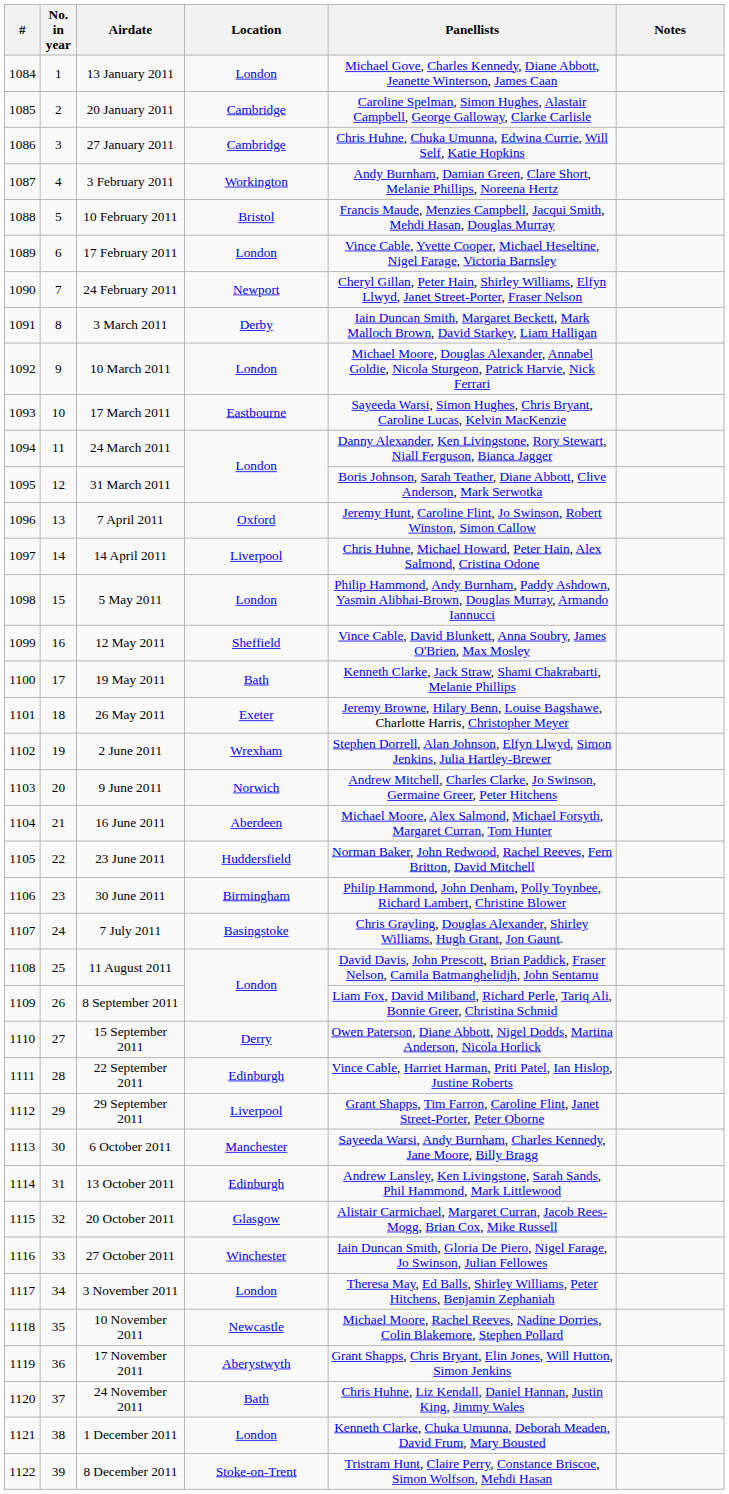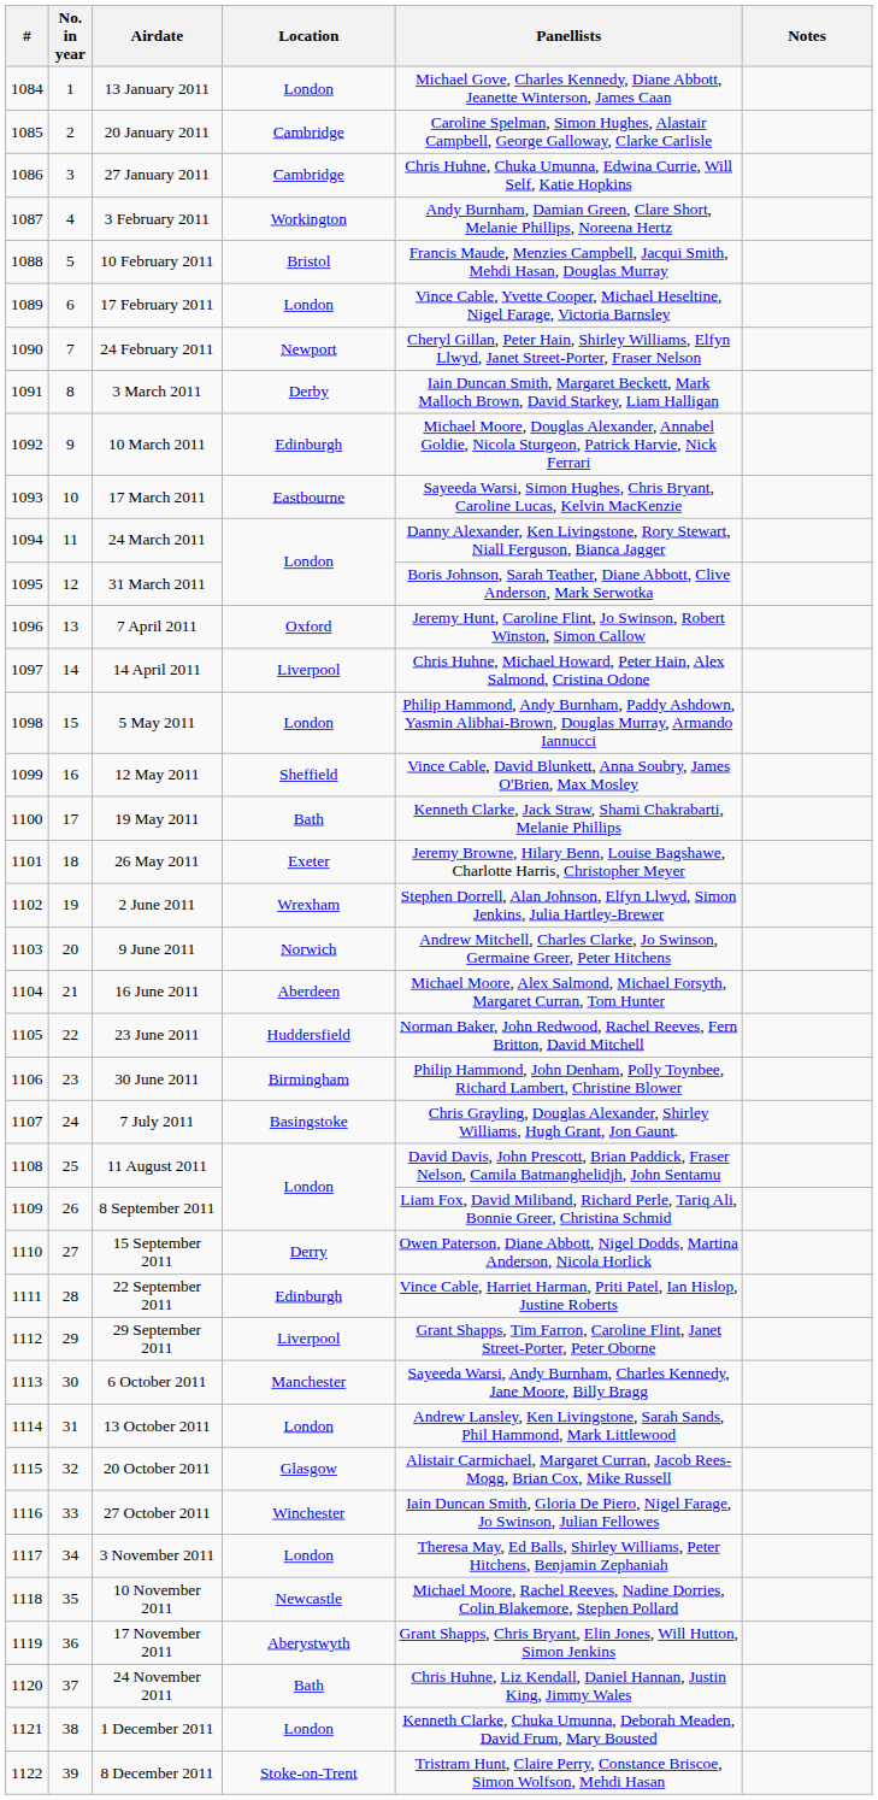 <table class="wikitable" style="text-align:center;">
 <tr>
 <th style="width:5%;">#</th>
 <th style="width:5%;">No. in year</th>
 <th style="width:15%;">Airdate</th>
 <th style="width:20%;">Location</th>
 <th style="width:40%;">Panellists</th>
 <th style="width:40%;">Notes</th>
 </tr>
 <tr>
 <td>1084</td>
 <td>1</td>
 <td>13 January 2011</td>
 <td><a href='#'>London</a></td>
 <td><a href='#'>Michael Gove</a>, <a href='#'>Charles Kennedy</a>, <a href='#'>Diane Abbott</a>, <a href='#'>Jeanette Winterson</a>, <a href='#'>James Caan</a></td>
 <td></td>
 </tr>
 <tr>
 <td>1085</td>
 <td>2</td>
 <td>20 January 2011</td>
 <td><a href='#'>Cambridge</a></td>
 <td><a href='#'>Caroline Spelman</a>, <a href='#'>Simon Hughes</a>, <a href='#'>Alastair Campbell</a>, <a href='#'>George Galloway</a>, <a href='#'>Clarke Carlisle</a></td>
 <td></td>
 </tr>
 <tr>
 <td>1086</td>
 <td>3</td>
 <td>27 January 2011</td>
 <td><a href='#'>Cambridge</a></td>
 <td><a href='#'>Chris Huhne</a>, <a href='#'>Chuka Umunna</a>, <a href='#'>Edwina Currie</a>, <a href='#'>Will Self</a>, <a href='#'>Katie Hopkins</a></td>
 <td></td>
 </tr>
 <tr>
 <td>1087</td>
 <td>4</td>
 <td>3 February 2011</td>
 <td><a href='#'>Workington</a></td>
 <td><a href='#'>Andy Burnham</a>, <a href='#'>Damian Green</a>, <a href='#'>Clare Short</a>, <a href='#'>Melanie Phillips</a>, <a href='#'>Noreena Hertz</a></td>
 <td></td>
 </tr>
 <tr>
 <td>1088</td>
 <td>5</td>
 <td>10 February 2011</td>
 <td><a href='#'>Bristol</a></td>
 <td><a href='#'>Francis Maude</a>, <a href='#'>Menzies Campbell</a>, <a href='#'>Jacqui Smith</a>, <a href='#'>Mehdi Hasan</a>, <a href='#'>Douglas Murray</a></td>
 <td></td>
 </tr>
 <tr>
 <td>1089</td>
 <td>6</td>
 <td>17 February 2011</td>
 <td><a href='#'>London</a></td>
 <td><a href='#'>Vince Cable</a>, <a href='#'>Yvette Cooper</a>, <a href='#'>Michael Heseltine</a>, <a href='#'>Nigel Farage</a>, <a href='#'>Victoria Barnsley</a></td>
 <td></td>
 </tr>
 <tr>
 <td>1090</td>
 <td>7</td>
 <td>24 February 2011</td>
 <td><a href='#'>Newport</a></td>
 <td><a href='#'>Cheryl Gillan</a>, <a href='#'>Peter Hain</a>, <a href='#'>Shirley Williams</a>, <a href='#'>Elfyn Llwyd</a>, <a href='#'>Janet Street-Porter</a>, <a href='#'>Fraser Nelson</a></td>
 <td></td>
 </tr>
 <tr>
 <td>1091</td>
 <td>8</td>
 <td>3 March 2011</td>
 <td><a href='#'>Derby</a></td>
 <td><a href='#'>Iain Duncan Smith</a>, <a href='#'>Margaret Beckett</a>, <a href='#'>Mark Malloch Brown</a>, <a href='#'>David Starkey</a>, <a href='#'>Liam Halligan</a></td>
 <td></td>
 </tr>
 <tr>
 <td>1092</td>
 <td>9</td>
 <td>10 March 2011</td>
-<td><a href='#'>London</a></td>
+<td><a href='#'>Edinburgh</a></td>
 <td><a href='#'>Michael Moore</a>, <a href='#'>Douglas Alexander</a>, <a href='#'>Annabel Goldie</a>, <a href='#'>Nicola Sturgeon</a>, <a href='#'>Patrick Harvie</a>, <a href='#'>Nick Ferrari</a></td>
 <td></td>
 </tr>
 <tr>
 <td>1093</td>
 <td>10</td>
 <td>17 March 2011</td>
 <td><a href='#'>Eastbourne</a></td>
 <td><a href='#'>Sayeeda Warsi</a>, <a href='#'>Simon Hughes</a>, <a href='#'>Chris Bryant</a>, <a href='#'>Caroline Lucas</a>, <a href='#'>Kelvin MacKenzie</a></td>
 <td></td>
 </tr>
 <tr>
 <td>1094</td>
 <td>11</td>
 <td>24 March 2011</td>
 <td rowspan=2><a href='#'>London</a></td>
 <td><a href='#'>Danny Alexander</a>, <a href='#'>Ken Livingstone</a>, <a href='#'>Rory Stewart</a>, <a href='#'>Niall Ferguson</a>, <a href='#'>Bianca Jagger</a></td>
 <td></td>
 </tr>
 <tr>
 <td>1095</td>
 <td>12</td>
 <td>31 March 2011</td>
 <td><a href='#'>Boris Johnson</a>, <a href='#'>Sarah Teather</a>, <a href='#'>Diane Abbott</a>, <a href='#'>Clive Anderson</a>, <a href='#'>Mark Serwotka</a></td>
 <td></td>
 </tr>
 <tr>
 <td>1096</td>
 <td>13</td>
 <td>7 April 2011</td>
 <td><a href='#'>Oxford</a></td>
 <td><a href='#'>Jeremy Hunt</a>, <a href='#'>Caroline Flint</a>, <a href='#'>Jo Swinson</a>, <a href='#'>Robert Winston</a>, <a href='#'>Simon Callow</a></td>
 <td></td>
 </tr>
 <tr>
 <td>1097</td>
 <td>14</td>
 <td>14 April 2011</td>
 <td><a href='#'>Liverpool</a></td>
 <td><a href='#'>Chris Huhne</a>, <a href='#'>Michael Howard</a>, <a href='#'>Peter Hain</a>, <a href='#'>Alex Salmond</a>, <a href='#'>Cristina Odone</a></td>
 <td></td>
 </tr>
 <tr>
 <td>1098</td>
 <td>15</td>
 <td>5 May 2011</td>
 <td><a href='#'>London</a></td>
 <td><a href='#'>Philip Hammond</a>, <a href='#'>Andy Burnham</a>, <a href='#'>Paddy Ashdown</a>, <a href='#'>Yasmin Alibhai-Brown</a>, <a href='#'>Douglas Murray</a>, <a href='#'>Armando Iannucci</a></td>
 <td></td>
 </tr>
 <tr>
 <td>1099</td>
 <td>16</td>
 <td>12 May 2011</td>
 <td><a href='#'>Sheffield</a></td>
 <td><a href='#'>Vince Cable</a>, <a href='#'>David Blunkett</a>, <a href='#'>Anna Soubry</a>, <a href='#'>James O'Brien</a>, <a href='#'>Max Mosley</a></td>
 <td></td>
 </tr>
 <tr>
 <td>1100</td>
 <td>17</td>
 <td>19 May 2011</td>
 <td><a href='#'>Bath</a></td>
 <td><a href='#'>Kenneth Clarke</a>, <a href='#'>Jack Straw</a>, <a href='#'>Shami Chakrabarti</a>, <a href='#'>Melanie Phillips</a></td>
 <td></td>
 </tr>
 <tr>
 <td>1101</td>
 <td>18</td>
 <td>26 May 2011</td>
 <td><a href='#'>Exeter</a></td>
 <td><a href='#'>Jeremy Browne</a>, <a href='#'>Hilary Benn</a>, <a href='#'>Louise Bagshawe</a>, Charlotte Harris, <a href='#'>Christopher Meyer</a></td>
 <td></td>
 </tr>
 <tr>
 <td>1102</td>
 <td>19</td>
 <td>2 June 2011</td>
 <td><a href='#'>Wrexham</a></td>
 <td><a href='#'>Stephen Dorrell</a>, <a href='#'>Alan Johnson</a>, <a href='#'>Elfyn Llwyd</a>, <a href='#'>Simon Jenkins</a>, <a href='#'>Julia Hartley-Brewer</a></td>
 <td></td>
 </tr>
 <tr>
 <td>1103</td>
 <td>20</td>
 <td>9 June 2011</td>
 <td><a href='#'>Norwich</a></td>
 <td><a href='#'>Andrew Mitchell</a>, <a href='#'>Charles Clarke</a>, <a href='#'>Jo Swinson</a>, <a href='#'>Germaine Greer</a>, <a href='#'>Peter Hitchens</a></td>
 <td></td>
 </tr>
 <tr>
 <td>1104</td>
 <td>21</td>
 <td>16 June 2011</td>
 <td><a href='#'>Aberdeen</a></td>
 <td><a href='#'>Michael Moore</a>, <a href='#'>Alex Salmond</a>, <a href='#'>Michael Forsyth</a>, <a href='#'>Margaret Curran</a>, <a href='#'>Tom Hunter</a></td>
 <td></td>
 </tr>
 <tr>
 <td>1105</td>
 <td>22</td>
 <td>23 June 2011</td>
 <td><a href='#'>Huddersfield</a></td>
 <td><a href='#'>Norman Baker</a>, <a href='#'>John Redwood</a>, <a href='#'>Rachel Reeves</a>, <a href='#'>Fern Britton</a>, <a href='#'>David Mitchell</a></td>
 <td></td>
 </tr>
 <tr>
 <td>1106</td>
 <td>23</td>
 <td>30 June 2011</td>
 <td><a href='#'>Birmingham</a></td>
 <td><a href='#'>Philip Hammond</a>, <a href='#'>John Denham</a>, <a href='#'>Polly Toynbee</a>, <a href='#'>Richard Lambert</a>, <a href='#'>Christine Blower</a></td>
 <td></td>
 </tr>
 <tr>
 <td>1107</td>
 <td>24</td>
 <td>7 July 2011</td>
 <td><a href='#'>Basingstoke</a></td>
 <td><a href='#'>Chris Grayling</a>, <a href='#'>Douglas Alexander</a>, <a href='#'>Shirley Williams</a>, <a href='#'>Hugh Grant</a>, <a href='#'>Jon Gaunt</a>.</td>
 <td></td>
 </tr>
 <tr>
 <td>1108</td>
 <td>25</td>
 <td>11 August 2011</td>
 <td rowspan=2><a href='#'>London</a></td>
 <td><a href='#'>David Davis</a>, <a href='#'>John Prescott</a>, <a href='#'>Brian Paddick</a>, <a href='#'>Fraser Nelson</a>, <a href='#'>Camila Batmanghelidjh</a>, <a href='#'>John Sentamu</a></td>
 <td></td>
 </tr>
 <tr>
 <td>1109</td>
 <td>26</td>
 <td>8 September 2011</td>
 <td><a href='#'>Liam Fox</a>, <a href='#'>David Miliband</a>, <a href='#'>Richard Perle</a>, <a href='#'>Tariq Ali</a>, <a href='#'>Bonnie Greer</a>, <a href='#'>Christina Schmid</a></td>
 <td></td>
 </tr>
 <tr>
 <td>1110</td>
 <td>27</td>
 <td>15 September 2011</td>
 <td><a href='#'>Derry</a></td>
 <td><a href='#'>Owen Paterson</a>, <a href='#'>Diane Abbott</a>, <a href='#'>Nigel Dodds</a>, <a href='#'>Martina Anderson</a>, <a href='#'>Nicola Horlick</a></td>
 <td></td>
 </tr>
 <tr>
 <td>1111</td>
 <td>28</td>
 <td>22 September 2011</td>
 <td><a href='#'>Edinburgh</a></td>
 <td><a href='#'>Vince Cable</a>, <a href='#'>Harriet Harman</a>, <a href='#'>Priti Patel</a>, <a href='#'>Ian Hislop</a>, <a href='#'>Justine Roberts</a></td>
 <td></td>
 </tr>
 <tr>
 <td>1112</td>
 <td>29</td>
 <td>29 September 2011</td>
 <td><a href='#'>Liverpool</a></td>
 <td><a href='#'>Grant Shapps</a>, <a href='#'>Tim Farron</a>, <a href='#'>Caroline Flint</a>, <a href='#'>Janet Street-Porter</a>, <a href='#'>Peter Oborne</a></td>
 <td></td>
 </tr>
 <tr>
 <td>1113</td>
 <td>30</td>
 <td>6 October 2011</td>
 <td><a href='#'>Manchester</a></td>
 <td><a href='#'>Sayeeda Warsi</a>, <a href='#'>Andy Burnham</a>, <a href='#'>Charles Kennedy</a>, <a href='#'>Jane Moore</a>, <a href='#'>Billy Bragg</a></td>
 <td></td>
 </tr>
 <tr>
 <td>1114</td>
 <td>31</td>
 <td>13 October 2011</td>
-<td><a href='#'>Edinburgh</a></td>
+<td><a href='#'>London</a></td>
 <td><a href='#'>Andrew Lansley</a>, <a href='#'>Ken Livingstone</a>, <a href='#'>Sarah Sands</a>, <a href='#'>Phil Hammond</a>, <a href='#'>Mark Littlewood</a></td>
 <td></td>
 </tr>
 <tr>
 <td>1115</td>
 <td>32</td>
 <td>20 October 2011</td>
 <td><a href='#'>Glasgow</a></td>
 <td><a href='#'>Alistair Carmichael</a>, <a href='#'>Margaret Curran</a>, <a href='#'>Jacob Rees-Mogg</a>, <a href='#'>Brian Cox</a>, <a href='#'>Mike Russell</a></td>
 <td></td>
 </tr>
 <tr>
 <td>1116</td>
 <td>33</td>
 <td>27 October 2011</td>
 <td><a href='#'>Winchester</a></td>
 <td><a href='#'>Iain Duncan Smith</a>, <a href='#'>Gloria De Piero</a>, <a href='#'>Nigel Farage</a>, <a href='#'>Jo Swinson</a>, <a href='#'>Julian Fellowes</a></td>
 <td></td>
 </tr>
 <tr>
 <td>1117</td>
 <td>34</td>
 <td>3 November 2011</td>
 <td><a href='#'>London</a></td>
 <td><a href='#'>Theresa May</a>, <a href='#'>Ed Balls</a>, <a href='#'>Shirley Williams</a>, <a href='#'>Peter Hitchens</a>, <a href='#'>Benjamin Zephaniah</a></td>
 <td></td>
 </tr>
 <tr>
 <td>1118</td>
 <td>35</td>
 <td>10 November 2011</td>
 <td><a href='#'>Newcastle</a></td>
 <td><a href='#'>Michael Moore</a>, <a href='#'>Rachel Reeves</a>, <a href='#'>Nadine Dorries</a>, <a href='#'>Colin Blakemore</a>, <a href='#'>Stephen Pollard</a></td>
 <td></td>
 </tr>
 <tr>
 <td>1119</td>
 <td>36</td>
 <td>17 November 2011</td>
 <td><a href='#'>Aberystwyth</a></td>
 <td><a href='#'>Grant Shapps</a>, <a href='#'>Chris Bryant</a>, <a href='#'>Elin Jones</a>, <a href='#'>Will Hutton</a>, <a href='#'>Simon Jenkins</a></td>
 <td></td>
 </tr>
 <tr>
 <td>1120</td>
 <td>37</td>
 <td>24 November 2011</td>
 <td><a href='#'>Bath</a></td>
 <td><a href='#'>Chris Huhne</a>, <a href='#'>Liz Kendall</a>, <a href='#'>Daniel Hannan</a>, <a href='#'>Justin King</a>, <a href='#'>Jimmy Wales</a></td>
 <td></td>
 </tr>
 <tr>
 <td>1121</td>
 <td>38</td>
 <td>1 December 2011</td>
 <td><a href='#'>London</a></td>
 <td><a href='#'>Kenneth Clarke</a>, <a href='#'>Chuka Umunna</a>, <a href='#'>Deborah Meaden</a>, <a href='#'>David Frum</a>, <a href='#'>Mary Bousted</a></td>
 <td></td>
 </tr>
 <tr>
 <td>1122</td>
 <td>39</td>
 <td>8 December 2011</td>
 <td><a href='#'>Stoke-on-Trent</a></td>
 <td><a href='#'>Tristram Hunt</a>, <a href='#'>Claire Perry</a>, <a href='#'>Constance Briscoe</a>, <a href='#'>Simon Wolfson</a>, <a href='#'>Mehdi Hasan</a></td>
 <td></td>
 </tr>
 </table>
